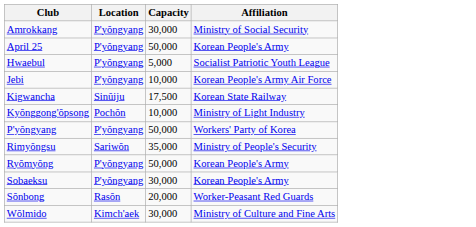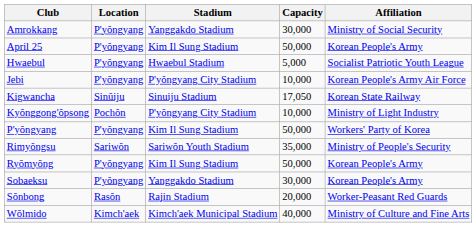 <table class="wikitable sortable" style="text-align: center;">
 <tr>
 <th>Club</th>
 <th>Location</th>
+<th>Stadium</th>
 <th>Capacity</th>
 <th>Affiliation</th>
 </tr>
 <tr>
 <td style="text-align:left;"><a href='#'>Amrokkang</a></td>
 <td style="text-align:left;"><a href='#'>P'yŏngyang</a></td>
+<td style="text-align:left;"><a href='#'>Yanggakdo Stadium</a></td>
 <td style="text-align:left;">30,000</td>
 <td style="text-align:left;"><a href='#'>Ministry of Social Security</a></td>
 </tr>
 <tr>
 <td style="text-align:left;"><a href='#'>April 25</a></td>
 <td style="text-align:left;"><a href='#'>P'yŏngyang</a></td>
+<td style="text-align:left;"><a href='#'>Kim Il Sung Stadium</a></td>
 <td style="text-align:left;">50,000</td>
 <td style="text-align:left;"><a href='#'>Korean People's Army</a></td>
 </tr>
 <tr>
 <td style="text-align:left;"><a href='#'>Hwaebul</a></td>
 <td style="text-align:left;"><a href='#'>P'yŏngyang</a></td>
+<td style="text-align:left;"><a href='#'>Hwaebul Stadium</a></td>
 <td style="text-align:left;">5,000</td>
 <td style="text-align:left;"><a href='#'>Socialist Patriotic Youth League</a></td>
 </tr>
 <tr>
 <td style="text-align:left;"><a href='#'>Jebi</a></td>
 <td style="text-align:left;"><a href='#'>P'yŏngyang</a></td>
+<td style="text-align:left;"><a href='#'>P'yŏngyang City Stadium</a></td>
 <td style="text-align:left;">10,000</td>
 <td style="text-align:left;"><a href='#'>Korean People's Army Air Force</a></td>
 </tr>
 <tr>
 <td style="text-align:left;"><a href='#'>Kigwancha</a></td>
 <td style="text-align:left;"><a href='#'>Sinŭiju</a></td>
-<td style="text-align:left;">17,500</td>
+<td style="text-align:left;"><a href='#'>Sinuiju Stadium</a></td>
+<td style="text-align:left;">17,050</td>
 <td style="text-align:left;"><a href='#'>Korean State Railway</a></td>
 </tr>
 <tr>
 <td style="text-align:left;"><a href='#'>Kyŏnggong'ŏpsong</a></td>
 <td style="text-align:left;"><a href='#'>Pochŏn</a></td>
+<td style="text-align:left;"><a href='#'>P'yŏngyang City Stadium</a></td>
 <td style="text-align:left;">10,000</td>
 <td style="text-align:left;"><a href='#'>Ministry of Light Industry</a></td>
 </tr>
 <tr>
 <td style="text-align:left;"><a href='#'>P'yŏngyang</a></td>
 <td style="text-align:left;"><a href='#'>P'yŏngyang</a></td>
+<td style="text-align:left;"><a href='#'>Kim Il Sung Stadium</a></td>
 <td style="text-align:left;">50,000</td>
 <td style="text-align:left;"><a href='#'>Workers' Party of Korea</a></td>
 </tr>
 <tr>
 <td style="text-align:left;"><a href='#'>Rimyŏngsu</a></td>
 <td style="text-align:left;"><a href='#'>Sariwŏn</a></td>
+<td style="text-align:left;"><a href='#'>Sariwŏn Youth Stadium</a></td>
 <td style="text-align:left;">35,000</td>
 <td style="text-align:left;"><a href='#'>Ministry of People's Security</a></td>
 </tr>
 <tr>
 <td style="text-align:left;"><a href='#'>Ryŏmyŏng</a></td>
 <td style="text-align:left;"><a href='#'>P'yŏngyang</a></td>
+<td style="text-align:left;"><a href='#'>Kim Il Sung Stadium</a></td>
 <td style="text-align:left;">50,000</td>
 <td style="text-align:left;"><a href='#'>Korean People's Army</a></td>
 </tr>
 <tr>
 <td style="text-align:left;"><a href='#'>Sobaeksu</a></td>
 <td style="text-align:left;"><a href='#'>P'yŏngyang</a></td>
+<td style="text-align:left;"><a href='#'>Yanggakdo Stadium</a></td>
 <td style="text-align:left;">30,000</td>
 <td style="text-align:left;"><a href='#'>Korean People's Army</a></td>
 </tr>
 <tr>
 <td style="text-align:left;"><a href='#'>Sŏnbong</a></td>
 <td style="text-align:left;"><a href='#'>Rasŏn</a></td>
+<td style="text-align:left;"><a href='#'>Rajin Stadium</a></td>
 <td style="text-align:left;">20,000</td>
 <td style="text-align:left;"><a href='#'>Worker-Peasant Red Guards</a></td>
 </tr>
 <tr>
 <td style="text-align:left;"><a href='#'>Wŏlmido</a></td>
 <td style="text-align:left;"><a href='#'>Kimch'aek</a></td>
-<td style="text-align:left;">30,000</td>
+<td style="text-align:left;"><a href='#'>Kimch'aek Municipal Stadium</a></td>
+<td style="text-align:left;">40,000</td>
 <td style="text-align:left;"><a href='#'>Ministry of Culture and Fine Arts</a></td>
 </tr>
 </table>
